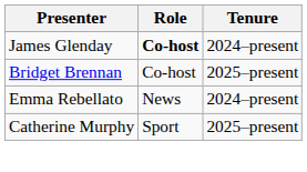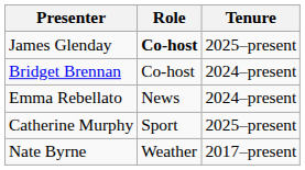 <table class="wikitable sortable">
 <tr>
 <th>Presenter</th>
 <th>Role</th>
 <th>Tenure</th>
 </tr>
 <tr>
 <td>James Glenday</td>
 <td><strong>Co-host</strong></td>
-<td>2024–present</td>
+<td>2025–present</td>
 </tr>
 <tr>
 <td><a href='#'>Bridget Brennan</a></td>
 <td>Co-host</td>
-<td>2025–present</td>
+<td>2024–present</td>
 </tr>
 <tr>
 <td>Emma Rebellato</td>
 <td>News</td>
 <td>2024–present</td>
 </tr>
 <tr>
 <td>Catherine Murphy</td>
 <td>Sport</td>
 <td>2025–present</td>
 </tr>
+<tr>
+<td>Nate Byrne</td>
+<td>Weather</td>
+<td>2017–present</td>
+</tr>
 </table>
